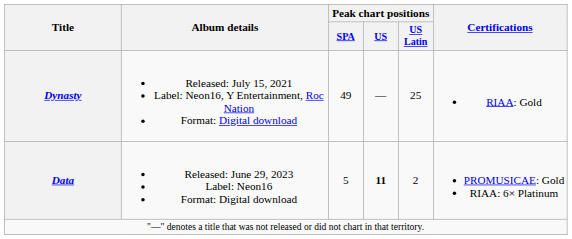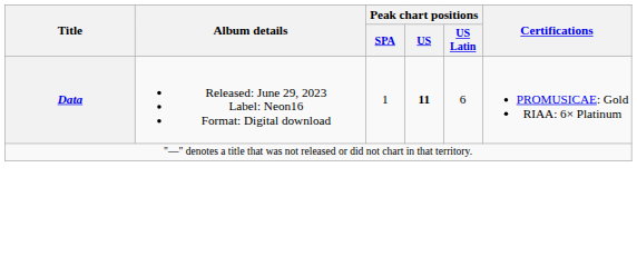 <table class="wikitable plainrowheaders" style="text-align:center;" border="1">
 <tr>
 <th scope="col" rowspan="2" style="width:10em;">Title</th>
 <th scope="col" rowspan="2" style="width:18em;">Album details</th>
 <th scope="col" colspan="3">Peak chart positions</th>
 <th rowspan="2"><a href='#'>Certifications</a></th>
 </tr>
 <tr>
 <th scope="col" style="width:3em;font-size:90%;"><a href='#'>SPA</a><br></th>
 <th scope="col" style="width:3em;font-size:90%;"><a href='#'>US</a><br></th>
 <th scope="col" style="width:3em;font-size:90%;"><a href='#'>US<br>Latin</a><br></th>
 </tr>
 <tr>
-<th scope="row"><em><a href='#'>Dynasty</a></em><br></th>
-<td><br><ul><li>Released: July 15, 2021</li><li>Label: Neon16, Y Entertainment, <a href='#'>Roc Nation</a></li><li>Format: <a href='#'>Digital download</a></li></ul></td>
-<td>49</td>
-<td>—</td>
-<td>25</td>
-<td><br><ul><li><a href='#'>RIAA</a>: Gold </li></ul></td>
-</tr>
-<tr>
 <th scope="row"><em><a href='#'>Data</a></em></th>
 <td><br><ul><li>Released: June 29, 2023</li><li>Label: Neon16</li><li>Format: Digital download</li></ul></td>
-<td>5</td>
+<td>1</td>
 <td><strong>11</strong></td>
-<td>2</td>
+<td>6</td>
 <td><br><ul><li><a href='#'>PROMUSICAE</a>: Gold</li><li>RIAA: 6× Platinum </li></ul></td>
 </tr>
 <tr>
 <td colspan="6" style="font-size:85%">"—" denotes a title that was not released or did not chart in that territory.</td>
 </tr>
 </table>
